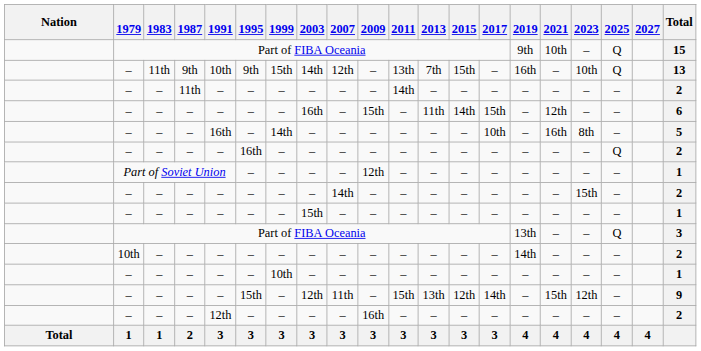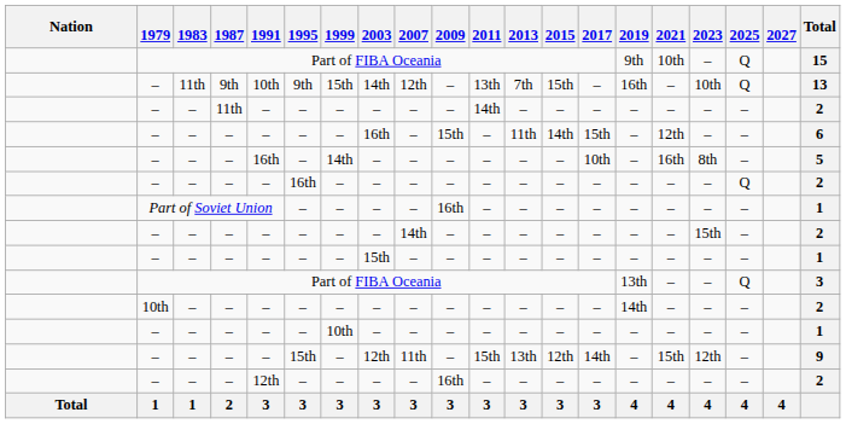 <table class="wikitable" style="text-align:center; font-size:90%">
 <tr>
 <th width=120px>Nation</th>
 <th><br><a href='#'>1979</a></th>
 <th><br><a href='#'>1983</a></th>
 <th><br><a href='#'>1987</a></th>
 <th><br><a href='#'>1991</a></th>
 <th><br><a href='#'>1995</a></th>
 <th><br><a href='#'>1999</a></th>
 <th><br><a href='#'>2003</a></th>
 <th><br><a href='#'>2007</a></th>
 <th><br><a href='#'>2009</a></th>
 <th><br><a href='#'>2011</a></th>
 <th><br><a href='#'>2013</a></th>
 <th><br><a href='#'>2015</a></th>
 <th><br><a href='#'>2017</a></th>
 <th><br><a href='#'>2019</a></th>
 <th><br><a href='#'>2021</a></th>
 <th><br><a href='#'>2023</a></th>
 <th><br><a href='#'>2025</a></th>
 <th><br><a href='#'>2027</a></th>
 <th>Total</th>
 </tr>
 <tr>
 <td align="left"></td>
 <td colspan=13>Part of <a href='#'>FIBA Oceania</a></td>
 <td>9th</td>
 <td>10th</td>
 <td>–</td>
 <td>Q</td>
 <td></td>
 <th>15</th>
 </tr>
 <tr>
 <td align="left"></td>
 <td>–</td>
 <td>11th</td>
 <td>9th</td>
 <td>10th</td>
 <td>9th</td>
 <td>15th</td>
 <td>14th</td>
 <td>12th</td>
 <td>–</td>
 <td>13th</td>
 <td>7th</td>
 <td>15th</td>
 <td>–</td>
 <td>16th</td>
 <td>–</td>
 <td>10th</td>
 <td>Q</td>
 <td></td>
 <th>13</th>
 </tr>
 <tr>
 <td align="left"></td>
 <td>–</td>
 <td>–</td>
 <td>11th</td>
 <td>–</td>
 <td>–</td>
 <td>–</td>
 <td>–</td>
 <td>–</td>
 <td>–</td>
 <td>14th</td>
 <td>–</td>
 <td>–</td>
 <td>–</td>
 <td>–</td>
 <td>–</td>
 <td>–</td>
 <td>–</td>
 <td></td>
 <th>2</th>
 </tr>
 <tr>
 <td align="left"></td>
 <td>–</td>
 <td>–</td>
 <td>–</td>
 <td>–</td>
 <td>–</td>
 <td>–</td>
 <td>16th</td>
 <td>–</td>
 <td>15th</td>
 <td>–</td>
 <td>11th</td>
 <td>14th</td>
 <td>15th</td>
 <td>–</td>
 <td>12th</td>
 <td>–</td>
 <td>–</td>
 <td></td>
 <th>6</th>
 </tr>
 <tr>
 <td align="left"></td>
 <td>–</td>
 <td>–</td>
 <td>–</td>
 <td>16th</td>
 <td>–</td>
 <td>14th</td>
 <td>–</td>
 <td>–</td>
 <td>–</td>
 <td>–</td>
 <td>–</td>
 <td>–</td>
 <td>10th</td>
 <td>–</td>
 <td>16th</td>
 <td>8th</td>
 <td>–</td>
 <td></td>
 <th>5</th>
 </tr>
 <tr>
 <td align="left"></td>
 <td>–</td>
 <td>–</td>
 <td>–</td>
 <td>–</td>
 <td>16th</td>
 <td>–</td>
 <td>–</td>
 <td>–</td>
 <td>–</td>
 <td>–</td>
 <td>–</td>
 <td>–</td>
 <td>–</td>
 <td>–</td>
 <td>–</td>
 <td>–</td>
 <td>Q</td>
 <td></td>
 <th>2</th>
 </tr>
 <tr>
 <td align="left"></td>
 <td colspan="4"><em>Part of <a href='#'>Soviet Union</a></em></td>
 <td>–</td>
 <td>–</td>
 <td>–</td>
 <td>–</td>
-<td>12th</td>
+<td>16th</td>
 <td>–</td>
 <td>–</td>
 <td>–</td>
 <td>–</td>
 <td>–</td>
 <td>–</td>
 <td>–</td>
 <td>–</td>
 <td></td>
 <th>1</th>
 </tr>
 <tr>
 <td align="left"></td>
 <td>–</td>
 <td>–</td>
 <td>–</td>
 <td>–</td>
 <td>–</td>
 <td>–</td>
 <td>–</td>
 <td>14th</td>
 <td>–</td>
 <td>–</td>
 <td>–</td>
 <td>–</td>
 <td>–</td>
 <td>–</td>
 <td>–</td>
 <td>15th</td>
 <td>–</td>
 <td></td>
 <th>2</th>
 </tr>
 <tr>
 <td align="left"></td>
 <td>–</td>
 <td>–</td>
 <td>–</td>
 <td>–</td>
 <td>–</td>
 <td>–</td>
 <td>15th</td>
 <td>–</td>
 <td>–</td>
 <td>–</td>
 <td>–</td>
 <td>–</td>
 <td>–</td>
 <td>–</td>
 <td>–</td>
 <td>–</td>
 <td>–</td>
 <td></td>
 <th>1</th>
 </tr>
 <tr>
 <td align="left"></td>
 <td colspan=13>Part of <a href='#'>FIBA Oceania</a></td>
 <td>13th</td>
 <td>–</td>
 <td>–</td>
 <td>Q</td>
 <td></td>
 <th>3</th>
 </tr>
 <tr>
 <td align="left"></td>
 <td>10th</td>
 <td>–</td>
 <td>–</td>
 <td>–</td>
 <td>–</td>
 <td>–</td>
 <td>–</td>
 <td>–</td>
 <td>–</td>
 <td>–</td>
 <td>–</td>
 <td>–</td>
 <td>–</td>
 <td>14th</td>
 <td>–</td>
 <td>–</td>
 <td>–</td>
 <td></td>
 <th>2</th>
 </tr>
 <tr>
 <td align="left"></td>
 <td>–</td>
 <td>–</td>
 <td>–</td>
 <td>–</td>
 <td>–</td>
 <td>10th</td>
 <td>–</td>
 <td>–</td>
 <td>–</td>
 <td>–</td>
 <td>–</td>
 <td>–</td>
 <td>–</td>
 <td>–</td>
 <td>–</td>
 <td>–</td>
 <td>–</td>
 <td></td>
 <th>1</th>
 </tr>
 <tr>
 <td align="left"></td>
 <td>–</td>
 <td>–</td>
 <td>–</td>
 <td>–</td>
 <td>15th</td>
 <td>–</td>
 <td>12th</td>
 <td>11th</td>
 <td>–</td>
 <td>15th</td>
 <td>13th</td>
 <td>12th</td>
 <td>14th</td>
 <td>–</td>
 <td>15th</td>
 <td>12th</td>
 <td>–</td>
 <td></td>
 <th>9</th>
 </tr>
 <tr>
 <td align="left"></td>
 <td>–</td>
 <td>–</td>
 <td>–</td>
 <td>12th</td>
 <td>–</td>
 <td>–</td>
 <td>–</td>
 <td>–</td>
 <td>16th</td>
 <td>–</td>
 <td>–</td>
 <td>–</td>
 <td>–</td>
 <td>–</td>
 <td>–</td>
 <td>–</td>
 <td>–</td>
 <td></td>
 <th>2</th>
 </tr>
 <tr>
 <th>Total</th>
 <th>1</th>
 <th>1</th>
 <th>2</th>
 <th>3</th>
 <th>3</th>
 <th>3</th>
 <th>3</th>
 <th>3</th>
 <th>3</th>
 <th>3</th>
 <th>3</th>
 <th>3</th>
 <th>3</th>
 <th>4</th>
 <th>4</th>
 <th>4</th>
 <th>4</th>
 <th>4</th>
 <th></th>
 </tr>
 </table>
